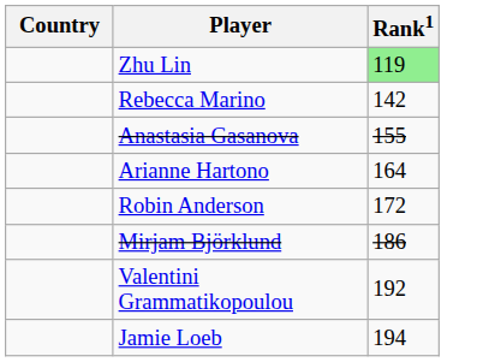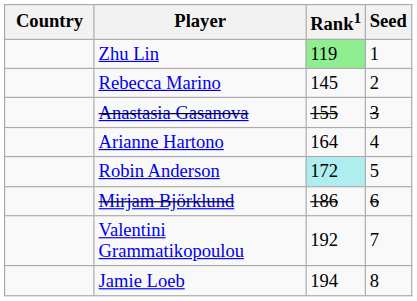 <table class="sortable wikitable">
 <tr>
 <th width="70">Country</th>
 <th width="175">Player</th>
 <th>Rank<sup>1</sup></th>
+<th>Seed</th>
 </tr>
 <tr>
 <td></td>
 <td><a href='#'>Zhu Lin</a></td>
 <td style="background: lightgreen;">119</td>
+<td>1</td>
 </tr>
 <tr>
 <td></td>
 <td><a href='#'>Rebecca Marino</a></td>
-<td>142</td>
+<td>145</td>
+<td>2</td>
 </tr>
 <tr>
 <td><s></s></td>
 <td><s><a href='#'>Anastasia Gasanova</a></s></td>
 <td><s>155</s></td>
+<td><s>3</s></td>
 </tr>
 <tr>
 <td></td>
 <td><a href='#'>Arianne Hartono</a></td>
 <td>164</td>
+<td>4</td>
 </tr>
 <tr>
 <td></td>
 <td><a href='#'>Robin Anderson</a></td>
-<td>172</td>
+<td style="background: paleturquoise;">172</td>
+<td>5</td>
 </tr>
 <tr>
 <td><s></s></td>
 <td><s><a href='#'>Mirjam Björklund</a></s></td>
 <td><s>186</s></td>
+<td><s>6</s></td>
 </tr>
 <tr>
 <td></td>
 <td><a href='#'>Valentini Grammatikopoulou</a></td>
 <td>192</td>
+<td>7</td>
 </tr>
 <tr>
 <td></td>
 <td><a href='#'>Jamie Loeb</a></td>
 <td>194</td>
+<td>8</td>
 </tr>
 </table>
